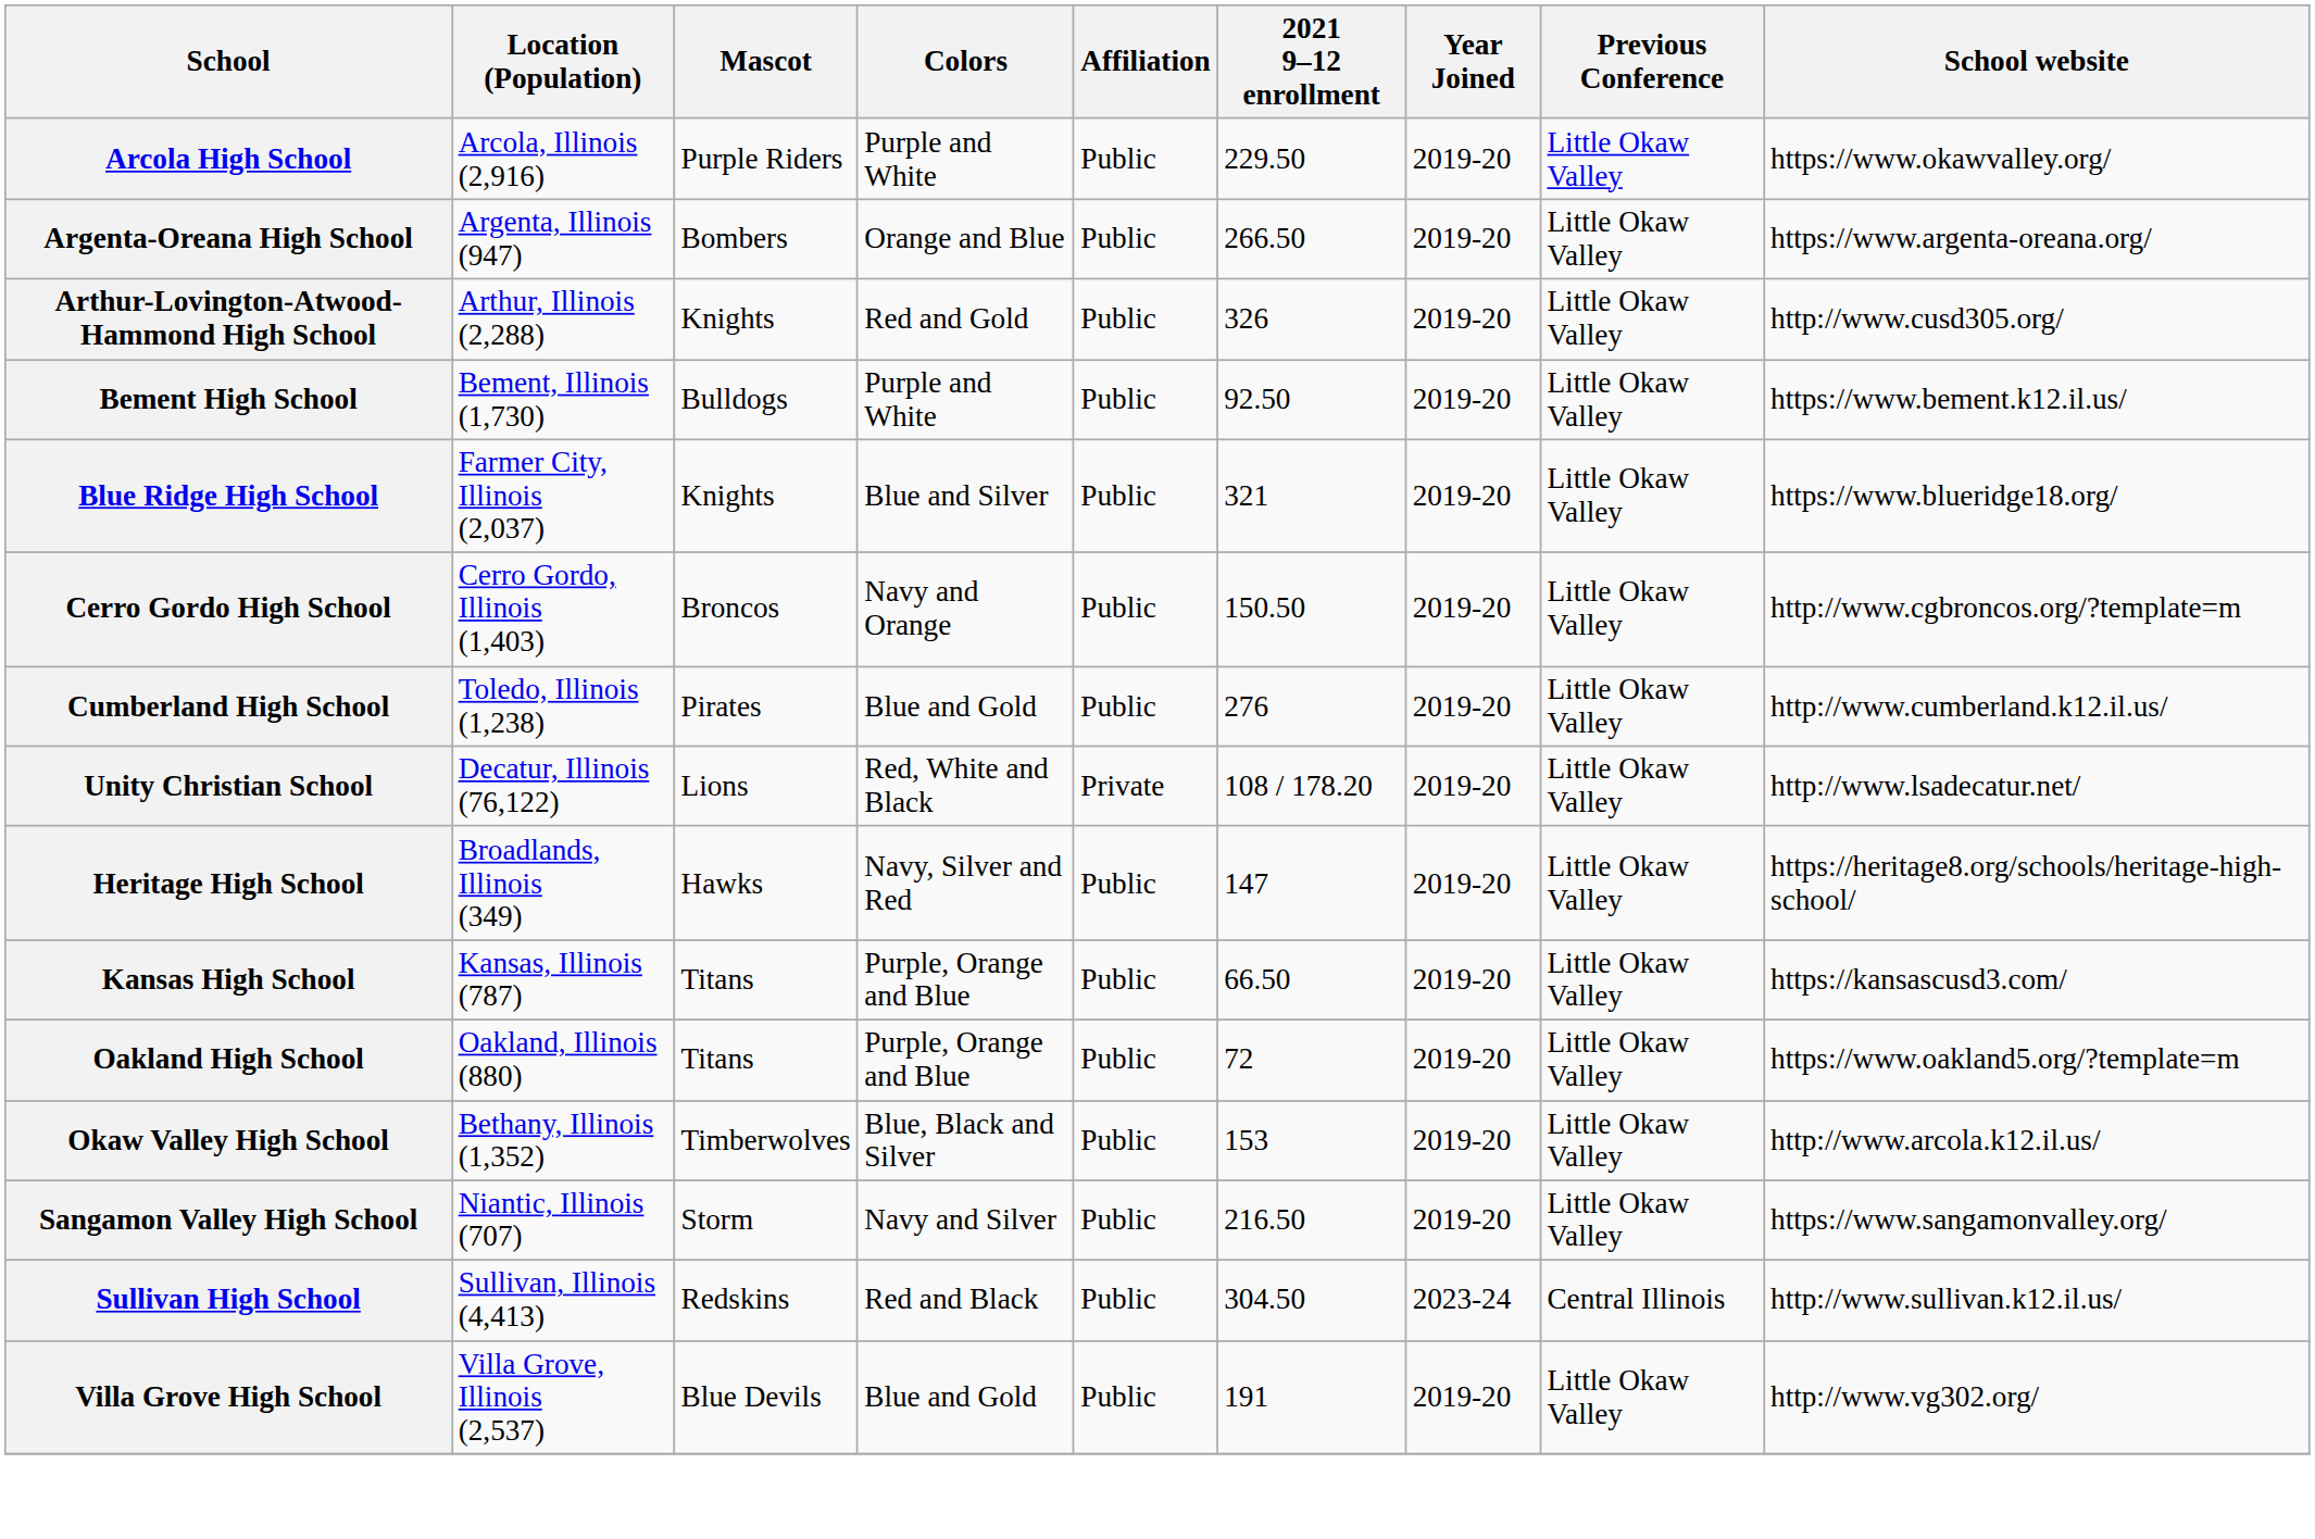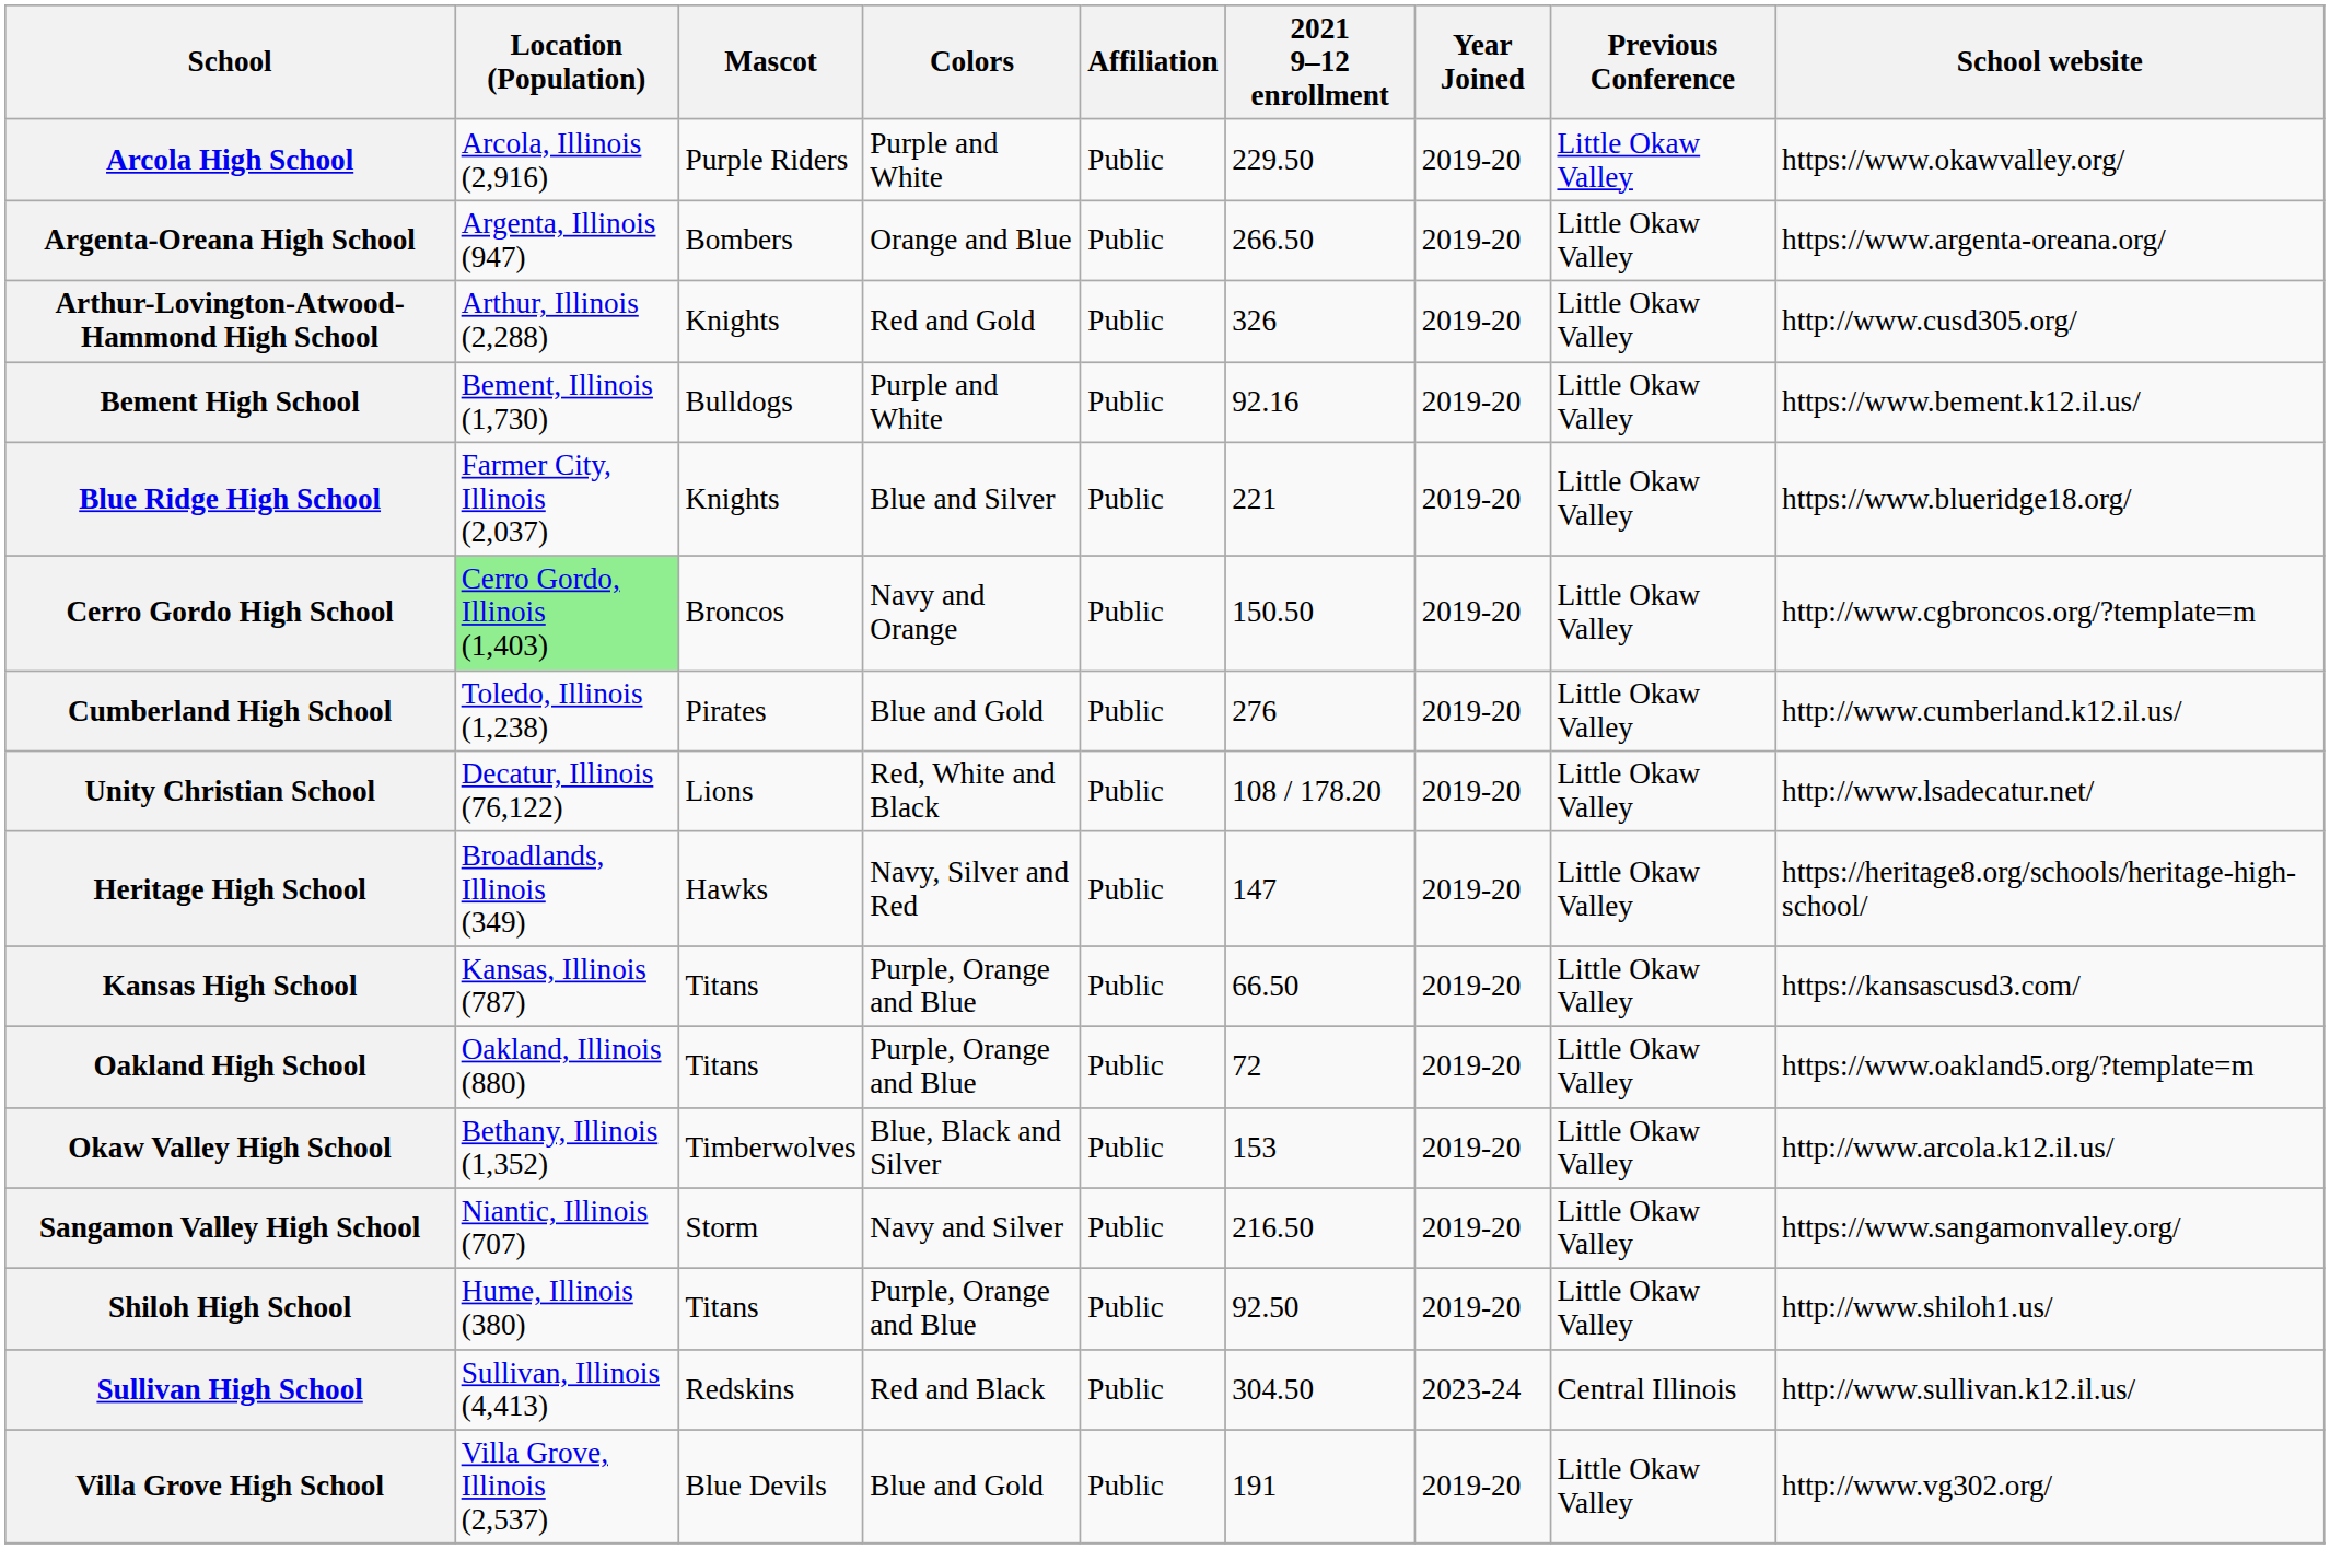 <table class="wikitable plainrowheaders">
 <tr>
 <th scope="col">School</th>
 <th scope="col">Location<br>(Population)</th>
 <th scope="col">Mascot</th>
 <th scope="col">Colors</th>
 <th scope="col">Affiliation</th>
 <th scope="col">2021<br>9–12 enrollment</th>
 <th scope="col">Year Joined</th>
 <th scope="col">Previous Conference</th>
 <th scope="col">School website</th>
 </tr>
 <tr>
 <th scope="row"><a href='#'>Arcola High School</a></th>
 <td><a href='#'>Arcola, Illinois</a><br>(2,916)</td>
 <td>Purple Riders</td>
 <td>Purple and White<br> </td>
 <td>Public</td>
 <td>229.50</td>
 <td>2019-20</td>
 <td><a href='#'>Little Okaw Valley</a></td>
 <td>https://www.okawvalley.org/</td>
 </tr>
 <tr>
 <th scope="row">Argenta-Oreana High School</th>
 <td><a href='#'>Argenta, Illinois</a><br>(947)</td>
 <td>Bombers</td>
 <td>Orange and Blue<br> </td>
 <td>Public</td>
 <td>266.50</td>
 <td>2019-20</td>
 <td>Little Okaw Valley</td>
 <td>https://www.argenta-oreana.org/</td>
 </tr>
 <tr>
 <th scope="row">Arthur-Lovington-Atwood-Hammond High School</th>
 <td><a href='#'>Arthur, Illinois</a><br>(2,288)</td>
 <td>Knights</td>
 <td>Red and Gold<br> </td>
 <td>Public</td>
 <td>326</td>
 <td>2019-20</td>
 <td>Little Okaw Valley</td>
 <td>http://www.cusd305.org/</td>
 </tr>
 <tr>
 <th scope="row">Bement High School</th>
 <td><a href='#'>Bement, Illinois</a><br>(1,730)</td>
 <td>Bulldogs</td>
 <td>Purple and White<br> </td>
 <td>Public</td>
-<td>92.50</td>
+<td>92.16</td>
 <td>2019-20</td>
 <td>Little Okaw Valley</td>
 <td>https://www.bement.k12.il.us/</td>
 </tr>
 <tr>
 <th scope="row"><a href='#'>Blue Ridge High School</a></th>
 <td><a href='#'>Farmer City, Illinois</a><br>(2,037)</td>
 <td>Knights</td>
 <td>Blue and Silver<br> </td>
 <td>Public</td>
-<td>321</td>
+<td>221</td>
 <td>2019-20</td>
 <td>Little Okaw Valley</td>
 <td>https://www.blueridge18.org/</td>
 </tr>
 <tr>
 <th scope="row">Cerro Gordo High School</th>
-<td><a href='#'>Cerro Gordo, Illinois</a><br>(1,403)</td>
+<td style="background: lightgreen;"><a href='#'>Cerro Gordo, Illinois</a><br>(1,403)</td>
 <td>Broncos</td>
 <td>Navy and Orange<br> </td>
 <td>Public</td>
 <td>150.50</td>
 <td>2019-20</td>
 <td>Little Okaw Valley</td>
 <td>http://www.cgbroncos.org/?template=m</td>
 </tr>
 <tr>
 <th scope="row">Cumberland High School</th>
 <td><a href='#'>Toledo, Illinois</a><br>(1,238)</td>
 <td>Pirates</td>
 <td>Blue and Gold<br> </td>
 <td>Public</td>
 <td>276</td>
 <td>2019-20</td>
 <td>Little Okaw Valley</td>
 <td>http://www.cumberland.k12.il.us/</td>
 </tr>
 <tr>
 <th scope="row">Unity Christian School</th>
 <td><a href='#'>Decatur, Illinois</a><br>(76,122)</td>
 <td>Lions</td>
 <td>Red, White and Black<br>  </td>
-<td>Private</td>
+<td>Public</td>
 <td>108 / 178.20</td>
 <td>2019-20</td>
 <td>Little Okaw Valley</td>
 <td>http://www.lsadecatur.net/</td>
 </tr>
 <tr>
 <th scope="row">Heritage High School</th>
 <td><a href='#'>Broadlands, Illinois</a><br>(349)</td>
 <td>Hawks</td>
 <td>Navy, Silver and Red<br>  </td>
 <td>Public</td>
 <td>147</td>
 <td>2019-20</td>
 <td>Little Okaw Valley</td>
 <td>https://heritage8.org/schools/heritage-high-school/</td>
 </tr>
 <tr>
 <th scope="row">Kansas High School</th>
 <td><a href='#'>Kansas, Illinois</a><br>(787)</td>
 <td>Titans</td>
 <td>Purple, Orange and Blue<br>  </td>
 <td>Public</td>
 <td>66.50</td>
 <td>2019-20</td>
 <td>Little Okaw Valley</td>
 <td>https://kansascusd3.com/</td>
 </tr>
 <tr>
 <th scope="row">Oakland High School</th>
 <td><a href='#'>Oakland, Illinois</a><br>(880)</td>
 <td>Titans</td>
 <td>Purple, Orange and Blue<br>  </td>
 <td>Public</td>
 <td>72</td>
 <td>2019-20</td>
 <td>Little Okaw Valley</td>
 <td>https://www.oakland5.org/?template=m</td>
 </tr>
 <tr>
 <th scope="row">Okaw Valley High School</th>
 <td><a href='#'>Bethany, Illinois</a><br>(1,352)</td>
 <td>Timberwolves</td>
 <td>Blue, Black and Silver<br>  </td>
 <td>Public</td>
 <td>153</td>
 <td>2019-20</td>
 <td>Little Okaw Valley</td>
 <td>http://www.arcola.k12.il.us/</td>
 </tr>
 <tr>
 <th scope="row">Sangamon Valley High School</th>
 <td><a href='#'>Niantic, Illinois</a><br>(707)</td>
 <td>Storm</td>
 <td>Navy and Silver<br> </td>
 <td>Public</td>
 <td>216.50</td>
 <td>2019-20</td>
 <td>Little Okaw Valley</td>
 <td>https://www.sangamonvalley.org/</td>
 </tr>
 <tr>
+<th scope="row">Shiloh High School</th>
+<td><a href='#'>Hume, Illinois</a><br>(380)</td>
+<td>Titans</td>
+<td>Purple, Orange and Blue<br>  </td>
+<td>Public</td>
+<td>92.50</td>
+<td>2019-20</td>
+<td>Little Okaw Valley</td>
+<td>http://www.shiloh1.us/</td>
+</tr>
+<tr>
 <th scope="row"><a href='#'>Sullivan High School</a></th>
 <td><a href='#'>Sullivan, Illinois</a><br>(4,413)</td>
 <td>Redskins</td>
 <td>Red and Black<br> </td>
 <td>Public</td>
 <td>304.50</td>
 <td>2023-24</td>
 <td>Central Illinois</td>
 <td>http://www.sullivan.k12.il.us/</td>
 </tr>
 <tr>
 <th scope="row">Villa Grove High School</th>
 <td><a href='#'>Villa Grove, Illinois</a><br>(2,537)</td>
 <td>Blue Devils</td>
 <td>Blue and Gold<br> </td>
 <td>Public</td>
 <td>191</td>
 <td>2019-20</td>
 <td>Little Okaw Valley</td>
 <td>http://www.vg302.org/</td>
 </tr>
 <tr>
 </tr>
 </table>
